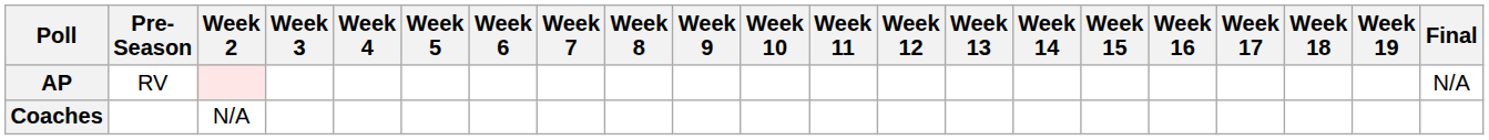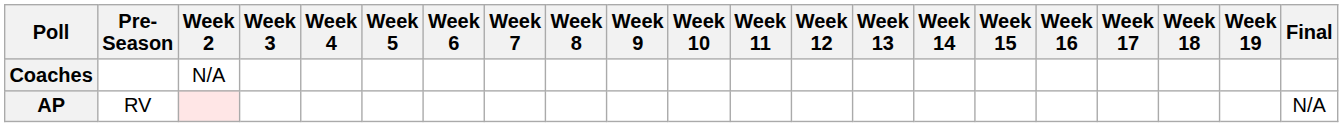 <table class="wikitable" style="white-space:nowrap;font-size:90%">
 <tr>
 <th>Poll</th>
 <th>Pre-<br>Season</th>
 <th>Week<br>2</th>
 <th>Week<br>3</th>
 <th>Week<br>4</th>
 <th>Week<br>5</th>
 <th>Week<br>6</th>
 <th>Week<br>7</th>
 <th>Week<br>8</th>
 <th>Week<br>9</th>
 <th>Week<br>10</th>
 <th>Week<br>11</th>
 <th>Week<br>12</th>
 <th>Week<br>13</th>
 <th>Week<br>14</th>
 <th>Week<br>15</th>
 <th>Week<br>16</th>
 <th>Week<br>17</th>
 <th>Week<br>18</th>
 <th>Week<br>19</th>
 <th>Final</th>
 </tr>
 <tr style="text-align:center;">
+<th>Coaches</th>
+<td style="background:#FFF;"></td>
+<td style="background:#FFF;">N/A</td>
+<td style="background:#FFF;"></td>
+<td style="background:#FFF;"></td>
+<td style="background:#FFF;"></td>
+<td style="background:#FFF;"></td>
+<td style="background:#FFF;"></td>
+<td style="background:#FFF;"></td>
+<td style="background:#FFF;"></td>
+<td style="background:#FFF;"></td>
+<td style="background:#FFF;"></td>
+<td style="background:#FFF;"></td>
+<td style="background:#FFF;"></td>
+<td style="background:#FFF;"></td>
+<td style="background:#FFF;"></td>
+<td style="background:#FFF;"></td>
+<td style="background:#FFF;"></td>
+<td style="background:#FFF;"></td>
+<td style="background:#FFF;"></td>
+<td style="background:#FFF;"></td>
+</tr>
+<tr style="text-align:center;">
 <th>AP</th>
 <td style="background:#FFF;">RV</td>
 <td style="background:#FFE6E6;"></td>
 <td style="background:#FFF;"></td>
 <td style="background:#FFF;"></td>
 <td style="background:#FFF;"></td>
 <td style="background:#FFF;"></td>
 <td style="background:#FFF;"></td>
 <td style="background:#FFF;"></td>
 <td style="background:#FFF;"></td>
 <td style="background:#FFF;"></td>
 <td style="background:#FFF;"></td>
 <td style="background:#FFF;"></td>
 <td style="background:#FFF;"></td>
 <td style="background:#FFF;"></td>
 <td style="background:#FFF;"></td>
 <td style="background:#FFF;"></td>
 <td style="background:#FFF;"></td>
 <td style="background:#FFF;"></td>
 <td style="background:#FFF;"></td>
 <td style="background:#FFF;">N/A</td>
 </tr>
-<tr style="text-align:center;">
-<th>Coaches</th>
-<td style="background:#FFF;"></td>
-<td style="background:#FFF;">N/A</td>
-<td style="background:#FFF;"></td>
-<td style="background:#FFF;"></td>
-<td style="background:#FFF;"></td>
-<td style="background:#FFF;"></td>
-<td style="background:#FFF;"></td>
-<td style="background:#FFF;"></td>
-<td style="background:#FFF;"></td>
-<td style="background:#FFF;"></td>
-<td style="background:#FFF;"></td>
-<td style="background:#FFF;"></td>
-<td style="background:#FFF;"></td>
-<td style="background:#FFF;"></td>
-<td style="background:#FFF;"></td>
-<td style="background:#FFF;"></td>
-<td style="background:#FFF;"></td>
-<td style="background:#FFF;"></td>
-<td style="background:#FFF;"></td>
-<td style="background:#FFF;"></td>
-</tr>
 </table>
